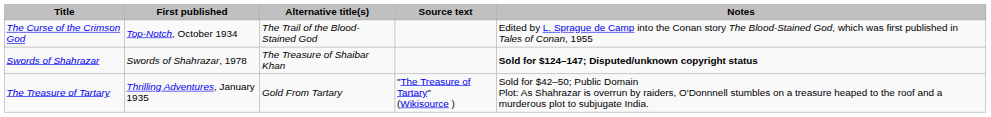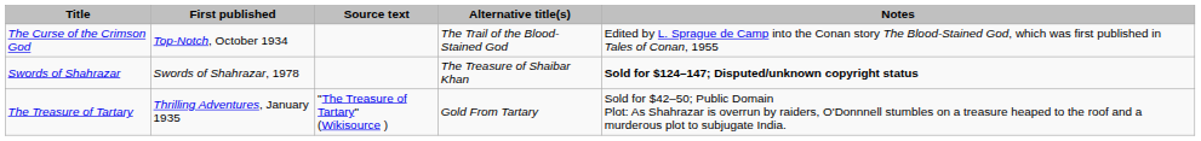 <table class="wikitable" width="100%">
 <tr>
 <th style="background:#C0C0C0;">Title</th>
 <th style="background:#C0C0C0;">First published</th>
+<th style="background:#C0C0C0;">Source text</th>
 <th style="background:#C0C0C0;">Alternative title(s)</th>
-<th style="background:#C0C0C0;">Source text</th>
 <th style="background:#C0C0C0;">Notes</th>
 </tr>
 <tr>
 <td><em><a href='#'>The Curse of the Crimson God</a></em></td>
 <td><em><a href='#'>Top-Notch</a></em>, October 1934</td>
+<td></td>
 <td><em>The Trail of the Blood-Stained God</em></td>
-<td></td>
 <td>Edited by <a href='#'>L. Sprague de Camp</a> into the Conan story <em>The Blood-Stained God</em>, which was first published in <em>Tales of Conan</em>, 1955</td>
 </tr>
 <tr>
 <td><em><a href='#'>Swords of Shahrazar</a></em></td>
 <td><em>Swords of Shahrazar</em>, 1978</td>
+<td></td>
 <td><em>The Treasure of Shaibar Khan</em></td>
-<td></td>
 <td><strong>Sold for $124–147; Disputed/unknown copyright status</strong></td>
 </tr>
 <tr>
 <td><em><a href='#'>The Treasure of Tartary</a></em></td>
 <td><em><a href='#'>Thrilling Adventures</a></em>, January 1935</td>
+<td>"<a href='#'>The Treasure of Tartary</a>" <br>(<a href='#'>Wikisource</a> )</td>
 <td><em>Gold From Tartary</em></td>
-<td>"<a href='#'>The Treasure of Tartary</a>" <br>(<a href='#'>Wikisource</a> )</td>
 <td>Sold for $42–50; Public Domain<br>Plot: As Shahrazar is overrun by raiders, O'Donnnell stumbles on a treasure heaped to the roof and a murderous plot to subjugate India.</td>
 </tr>
 </table>
